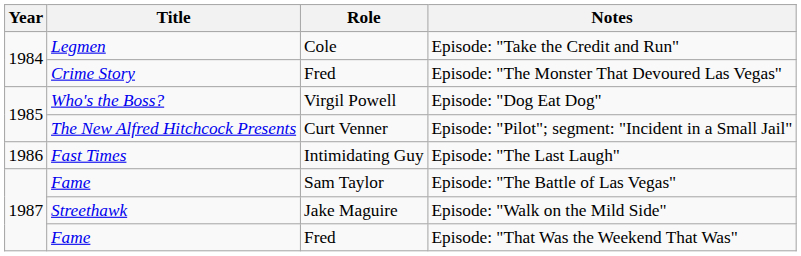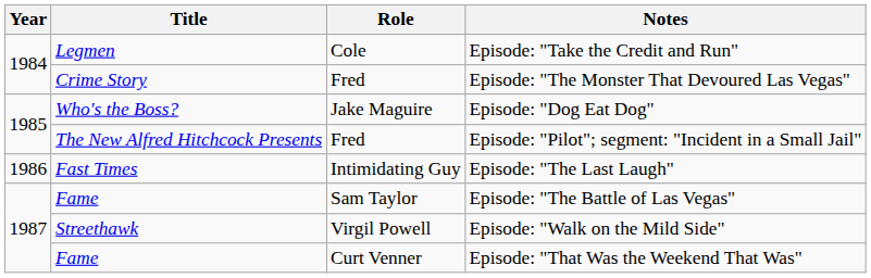 <table class="wikitable sortable">
 <tr>
 <th>Year</th>
 <th>Title</th>
 <th>Role</th>
 <th class="unsortable">Notes</th>
 </tr>
 <tr>
 <td rowspan="2">1984</td>
 <td><em><a href='#'>Legmen</a></em></td>
 <td>Cole</td>
 <td>Episode: "Take the Credit and Run"</td>
 </tr>
 <tr>
 <td><em><a href='#'>Crime Story</a></em></td>
 <td>Fred</td>
 <td>Episode: "The Monster That Devoured Las Vegas"</td>
 </tr>
 <tr>
 <td rowspan="2">1985</td>
 <td><em><a href='#'>Who's the Boss?</a></em></td>
-<td>Virgil Powell</td>
+<td>Jake Maguire</td>
 <td>Episode: "Dog Eat Dog"</td>
 </tr>
 <tr>
 <td><em><a href='#'>The New Alfred Hitchcock Presents</a></em></td>
-<td>Curt Venner</td>
+<td>Fred</td>
 <td>Episode: "Pilot"; segment: "Incident in a Small Jail"</td>
 </tr>
 <tr>
 <td>1986</td>
 <td><em><a href='#'>Fast Times</a></em></td>
 <td>Intimidating Guy</td>
 <td>Episode: "The Last Laugh"</td>
 </tr>
 <tr>
 <td rowspan="3">1987</td>
 <td><em><a href='#'>Fame</a></em></td>
 <td>Sam Taylor</td>
 <td>Episode: "The Battle of Las Vegas"</td>
 </tr>
 <tr>
 <td><em><a href='#'>Streethawk</a></em></td>
-<td>Jake Maguire</td>
+<td>Virgil Powell</td>
 <td>Episode: "Walk on the Mild Side"</td>
 </tr>
 <tr>
 <td><em><a href='#'>Fame</a></em></td>
-<td>Fred</td>
+<td>Curt Venner</td>
 <td>Episode: "That Was the Weekend That Was"</td>
 </tr>
 </table>
